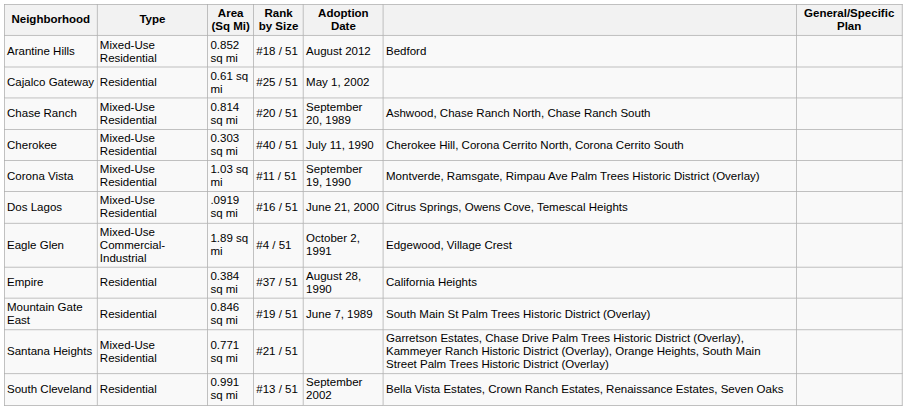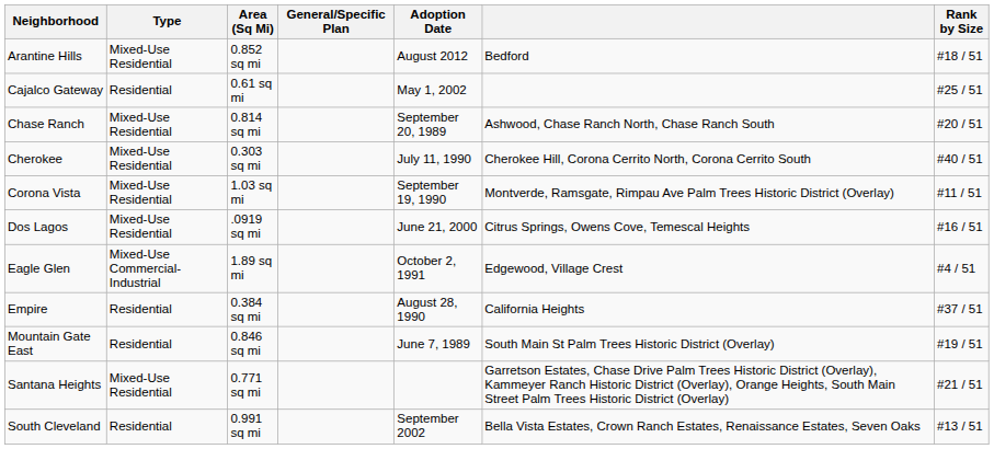 <table class="wikitable">
 <tr>
 <th>Neighborhood</th>
 <th>Type</th>
 <th>Area<br>(Sq Mi)</th>
-<th>Rank by Size</th>
+<th>General/Specific Plan</th>
 <th>Adoption Date</th>
 <th></th>
-<th>General/Specific Plan</th>
+<th>Rank by Size</th>
 </tr>
 <tr>
 <td>Arantine Hills</td>
 <td>Mixed-Use Residential</td>
 <td>0.852 sq mi</td>
-<td>#18 / 51</td>
+<td></td>
 <td>August 2012</td>
 <td>Bedford</td>
-<td></td>
+<td>#18 / 51</td>
 </tr>
 <tr>
 <td>Cajalco Gateway</td>
 <td>Residential</td>
 <td>0.61 sq mi</td>
-<td>#25 / 51</td>
+<td></td>
 <td>May 1, 2002</td>
 <td></td>
-<td></td>
+<td>#25 / 51</td>
 </tr>
 <tr>
 <td>Chase Ranch</td>
 <td>Mixed-Use Residential</td>
 <td>0.814 sq mi</td>
-<td>#20 / 51</td>
+<td></td>
 <td>September 20, 1989</td>
 <td>Ashwood, Chase Ranch North, Chase Ranch South</td>
-<td></td>
+<td>#20 / 51</td>
 </tr>
 <tr>
 <td>Cherokee</td>
 <td>Mixed-Use Residential</td>
 <td>0.303 sq mi</td>
-<td>#40 / 51</td>
+<td></td>
 <td>July 11, 1990</td>
 <td>Cherokee Hill, Corona Cerrito North, Corona Cerrito South</td>
-<td></td>
+<td>#40 / 51</td>
 </tr>
 <tr>
 <td>Corona Vista</td>
 <td>Mixed-Use Residential</td>
 <td>1.03 sq mi</td>
-<td>#11 / 51</td>
+<td></td>
 <td>September 19, 1990</td>
 <td>Montverde, Ramsgate, Rimpau Ave Palm Trees Historic District (Overlay)</td>
-<td></td>
+<td>#11 / 51</td>
 </tr>
 <tr>
 <td>Dos Lagos</td>
 <td>Mixed-Use Residential</td>
 <td>.0919 sq mi</td>
-<td>#16 / 51</td>
+<td></td>
 <td>June 21, 2000</td>
 <td>Citrus Springs, Owens Cove, Temescal Heights</td>
-<td></td>
+<td>#16 / 51</td>
 </tr>
 <tr>
 <td>Eagle Glen</td>
 <td>Mixed-Use Commercial-Industrial</td>
 <td>1.89 sq mi</td>
-<td>#4 / 51</td>
+<td></td>
 <td>October 2, 1991</td>
 <td>Edgewood, Village Crest</td>
-<td></td>
+<td>#4 / 51</td>
 </tr>
 <tr>
 <td>Empire</td>
 <td>Residential</td>
 <td>0.384 sq mi</td>
-<td>#37 / 51</td>
+<td></td>
 <td>August 28, 1990</td>
 <td>California Heights</td>
-<td></td>
+<td>#37 / 51</td>
 </tr>
 <tr>
 <td>Mountain Gate East</td>
 <td>Residential</td>
 <td>0.846 sq mi</td>
-<td>#19 / 51</td>
+<td></td>
 <td>June 7, 1989</td>
 <td>South Main St Palm Trees Historic District (Overlay)</td>
-<td></td>
+<td>#19 / 51</td>
 </tr>
 <tr>
 <td>Santana Heights</td>
 <td>Mixed-Use Residential</td>
 <td>0.771 sq mi</td>
-<td>#21 / 51</td>
+<td></td>
 <td></td>
 <td>Garretson Estates, Chase Drive Palm Trees Historic District (Overlay), Kammeyer Ranch Historic District (Overlay), Orange Heights, South Main Street Palm Trees Historic District (Overlay)</td>
-<td></td>
+<td>#21 / 51</td>
 </tr>
 <tr>
 <td>South Cleveland</td>
 <td>Residential</td>
 <td>0.991 sq mi</td>
-<td>#13 / 51</td>
+<td></td>
 <td>September 2002</td>
 <td>Bella Vista Estates, Crown Ranch Estates, Renaissance Estates, Seven Oaks</td>
-<td></td>
+<td>#13 / 51</td>
 </tr>
 </table>
